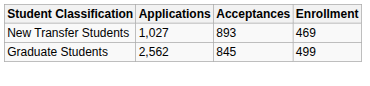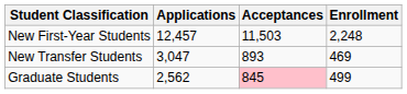 <table class="wikitable">
 <tr>
 <th>Student Classification</th>
 <th>Applications</th>
 <th>Acceptances</th>
 <th>Enrollment</th>
 </tr>
 <tr>
+<td>New First-Year Students</td>
+<td>12,457</td>
+<td>11,503</td>
+<td>2,248</td>
+</tr>
+<tr>
 <td>New Transfer Students</td>
-<td>1,027</td>
+<td>3,047</td>
 <td>893</td>
 <td>469</td>
 </tr>
 <tr>
 <td>Graduate Students</td>
 <td>2,562</td>
-<td>845</td>
+<td style="background: pink;">845</td>
 <td>499</td>
 </tr>
 </table>
